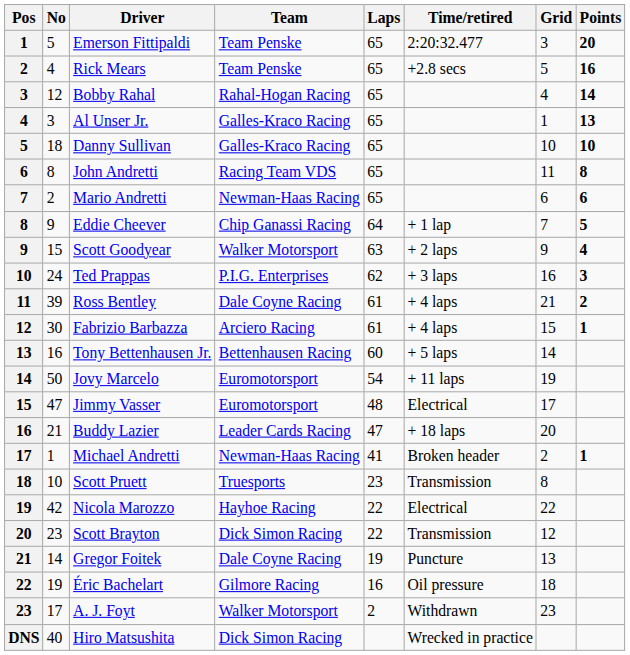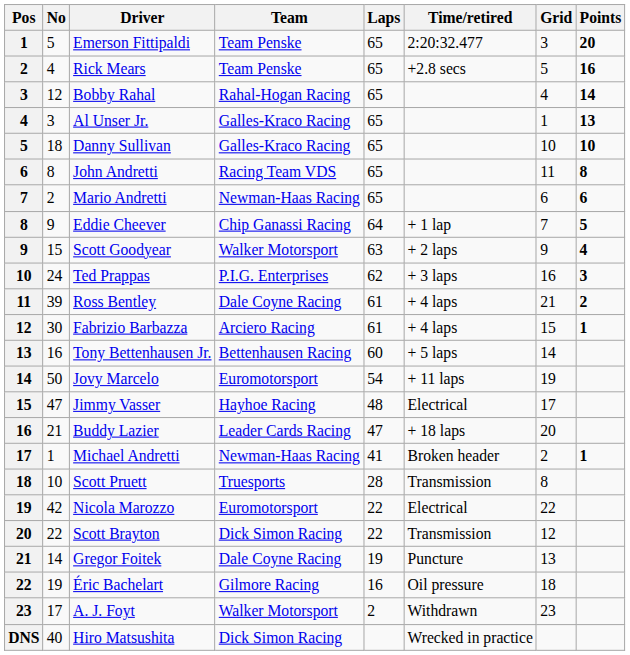 <table class="wikitable" style="font-size:95%;">
 <tr>
 <th>Pos</th>
 <th>No</th>
 <th>Driver</th>
 <th>Team</th>
 <th>Laps</th>
 <th>Time/retired</th>
 <th>Grid</th>
 <th>Points</th>
 </tr>
 <tr>
 <th>1</th>
 <td>5</td>
 <td> <a href='#'>Emerson Fittipaldi</a></td>
 <td><a href='#'>Team Penske</a></td>
 <td>65</td>
 <td>2:20:32.477</td>
 <td>3</td>
 <td><strong>20</strong></td>
 </tr>
 <tr>
 <th>2</th>
 <td>4</td>
 <td> <a href='#'>Rick Mears</a></td>
 <td><a href='#'>Team Penske</a></td>
 <td>65</td>
 <td>+2.8 secs</td>
 <td>5</td>
 <td><strong>16</strong></td>
 </tr>
 <tr>
 <th>3</th>
 <td>12</td>
 <td> <a href='#'>Bobby Rahal</a></td>
 <td><a href='#'>Rahal-Hogan Racing</a></td>
 <td>65</td>
 <td></td>
 <td>4</td>
 <td><strong>14</strong></td>
 </tr>
 <tr>
 <th>4</th>
 <td>3</td>
 <td> <a href='#'>Al Unser Jr.</a></td>
 <td><a href='#'>Galles-Kraco Racing</a></td>
 <td>65</td>
 <td></td>
 <td>1</td>
 <td><strong>13</strong></td>
 </tr>
 <tr>
 <th>5</th>
 <td>18</td>
 <td> <a href='#'>Danny Sullivan</a></td>
 <td><a href='#'>Galles-Kraco Racing</a></td>
 <td>65</td>
 <td></td>
 <td>10</td>
 <td><strong>10</strong></td>
 </tr>
 <tr>
 <th>6</th>
 <td>8</td>
 <td> <a href='#'>John Andretti</a></td>
 <td><a href='#'>Racing Team VDS</a></td>
 <td>65</td>
 <td></td>
 <td>11</td>
 <td><strong>8</strong></td>
 </tr>
 <tr>
 <th>7</th>
 <td>2</td>
 <td> <a href='#'>Mario Andretti</a></td>
 <td><a href='#'>Newman-Haas Racing</a></td>
 <td>65</td>
 <td></td>
 <td>6</td>
 <td><strong>6</strong></td>
 </tr>
 <tr>
 <th>8</th>
 <td>9</td>
 <td> <a href='#'>Eddie Cheever</a></td>
 <td><a href='#'>Chip Ganassi Racing</a></td>
 <td>64</td>
 <td>+ 1 lap</td>
 <td>7</td>
 <td><strong>5</strong></td>
 </tr>
 <tr>
 <th>9</th>
 <td>15</td>
 <td> <a href='#'>Scott Goodyear</a></td>
 <td><a href='#'>Walker Motorsport</a></td>
 <td>63</td>
 <td>+ 2 laps</td>
 <td>9</td>
 <td><strong>4</strong></td>
 </tr>
 <tr>
 <th>10</th>
 <td>24</td>
 <td> <a href='#'>Ted Prappas</a></td>
 <td><a href='#'>P.I.G. Enterprises</a></td>
 <td>62</td>
 <td>+ 3 laps</td>
 <td>16</td>
 <td><strong>3</strong></td>
 </tr>
 <tr>
 <th>11</th>
 <td>39</td>
 <td> <a href='#'>Ross Bentley</a></td>
 <td><a href='#'>Dale Coyne Racing</a></td>
 <td>61</td>
 <td>+ 4 laps</td>
 <td>21</td>
 <td><strong>2</strong></td>
 </tr>
 <tr>
 <th>12</th>
 <td>30</td>
 <td> <a href='#'>Fabrizio Barbazza</a></td>
 <td><a href='#'>Arciero Racing</a></td>
 <td>61</td>
 <td>+ 4 laps</td>
 <td>15</td>
 <td><strong>1</strong></td>
 </tr>
 <tr>
 <th>13</th>
 <td>16</td>
 <td> <a href='#'>Tony Bettenhausen Jr.</a></td>
 <td><a href='#'>Bettenhausen Racing</a></td>
 <td>60</td>
 <td>+ 5 laps</td>
 <td>14</td>
 <td></td>
 </tr>
 <tr>
 <th>14</th>
 <td>50</td>
 <td> <a href='#'>Jovy Marcelo</a></td>
 <td><a href='#'>Euromotorsport</a></td>
 <td>54</td>
 <td>+ 11 laps</td>
 <td>19</td>
 <td></td>
 </tr>
 <tr>
 <th>15</th>
 <td>47</td>
 <td> <a href='#'>Jimmy Vasser</a></td>
-<td><a href='#'>Euromotorsport</a></td>
+<td><a href='#'>Hayhoe Racing</a></td>
 <td>48</td>
 <td>Electrical</td>
 <td>17</td>
 <td></td>
 </tr>
 <tr>
 <th>16</th>
 <td>21</td>
 <td> <a href='#'>Buddy Lazier</a></td>
 <td><a href='#'>Leader Cards Racing</a></td>
 <td>47</td>
 <td>+ 18 laps</td>
 <td>20</td>
 <td></td>
 </tr>
 <tr>
 <th>17</th>
 <td>1</td>
 <td> <a href='#'>Michael Andretti</a></td>
 <td><a href='#'>Newman-Haas Racing</a></td>
 <td>41</td>
 <td>Broken header</td>
 <td>2</td>
 <td><strong>1</strong></td>
 </tr>
 <tr>
 <th>18</th>
 <td>10</td>
 <td> <a href='#'>Scott Pruett</a></td>
 <td><a href='#'>Truesports</a></td>
-<td>23</td>
+<td>28</td>
 <td>Transmission</td>
 <td>8</td>
 <td></td>
 </tr>
 <tr>
 <th>19</th>
 <td>42</td>
 <td> <a href='#'>Nicola Marozzo</a></td>
-<td><a href='#'>Hayhoe Racing</a></td>
+<td><a href='#'>Euromotorsport</a></td>
 <td>22</td>
 <td>Electrical</td>
 <td>22</td>
 <td></td>
 </tr>
 <tr>
 <th>20</th>
-<td>23</td>
+<td>22</td>
 <td> <a href='#'>Scott Brayton</a></td>
 <td><a href='#'>Dick Simon Racing</a></td>
 <td>22</td>
 <td>Transmission</td>
 <td>12</td>
 <td></td>
 </tr>
 <tr>
 <th>21</th>
 <td>14</td>
 <td> <a href='#'>Gregor Foitek</a></td>
 <td><a href='#'>Dale Coyne Racing</a></td>
 <td>19</td>
 <td>Puncture</td>
 <td>13</td>
 <td></td>
 </tr>
 <tr>
 <th>22</th>
 <td>19</td>
 <td> <a href='#'>Éric Bachelart</a></td>
 <td><a href='#'>Gilmore Racing</a></td>
 <td>16</td>
 <td>Oil pressure</td>
 <td>18</td>
 <td></td>
 </tr>
 <tr>
 <th>23</th>
 <td>17</td>
 <td> <a href='#'>A. J. Foyt</a></td>
 <td><a href='#'>Walker Motorsport</a></td>
 <td>2</td>
 <td>Withdrawn</td>
 <td>23</td>
 <td></td>
 </tr>
 <tr>
 <th>DNS</th>
 <td>40</td>
 <td> <a href='#'>Hiro Matsushita</a></td>
 <td><a href='#'>Dick Simon Racing</a></td>
 <td></td>
 <td>Wrecked in practice</td>
 <td></td>
 <td></td>
 </tr>
 </table>
